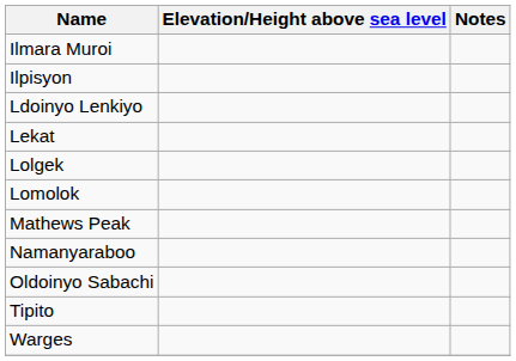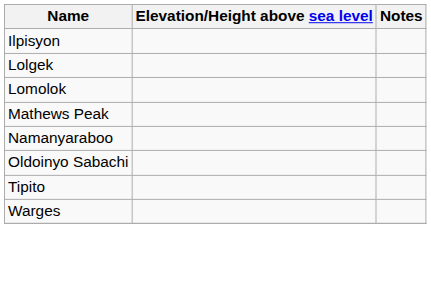 <table class="wikitable sortable">
 <tr>
 <th>Name</th>
 <th>Elevation/Height above <a href='#'>sea level</a></th>
 <th>Notes</th>
 </tr>
 <tr>
-<td>Ilmara Muroi</td>
-<td></td>
-<td></td>
-</tr>
-<tr>
 <td>Ilpisyon</td>
-<td></td>
-<td></td>
-</tr>
-<tr>
-<td>Ldoinyo Lenkiyo</td>
-<td></td>
-<td></td>
-</tr>
-<tr>
-<td>Lekat</td>
 <td></td>
 <td></td>
 </tr>
 <tr>
 <td>Lolgek</td>
 <td></td>
 <td></td>
 </tr>
 <tr>
 <td>Lomolok</td>
 <td></td>
 <td></td>
 </tr>
 <tr>
 <td>Mathews Peak</td>
 <td></td>
 <td></td>
 </tr>
 <tr>
 <td>Namanyaraboo</td>
 <td></td>
 <td></td>
 </tr>
 <tr>
 <td>Oldoinyo Sabachi</td>
 <td></td>
 </tr>
 <tr>
 <td>Tipito</td>
 <td></td>
 <td></td>
 </tr>
 <tr>
 <td>Warges</td>
 <td></td>
 <td></td>
 </tr>
 <tr>
 </tr>
 </table>
